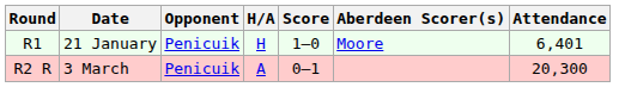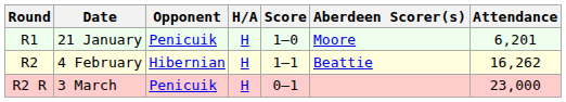 <table class="wikitable" style="text-align:center">
 <tr>
 <th>Round</th>
 <th>Date</th>
 <th>Opponent</th>
 <th>H/A</th>
 <th>Score</th>
 <th>Aberdeen Scorer(s)</th>
 <th>Attendance</th>
 </tr>
 <tr bgcolor=#EEFFEE>
 <td>R1</td>
 <td align=left>21 January</td>
 <td align=left><a href='#'>Penicuik</a></td>
 <td><a href='#'>H</a></td>
 <td>1–0</td>
 <td align=left><a href='#'>Moore</a></td>
-<td>6,401</td>
+<td>6,201</td>
+</tr>
+<tr bgcolor=#FFFFDD>
+<td>R2</td>
+<td align=left>4 February</td>
+<td align=left><a href='#'>Hibernian</a></td>
+<td><a href='#'>H</a></td>
+<td>1–1</td>
+<td align=left><a href='#'>Beattie</a></td>
+<td>16,262</td>
 </tr>
 <tr bgcolor=#FFCCCC>
 <td>R2 R</td>
 <td align=left>3 March</td>
 <td align=left><a href='#'>Penicuik</a></td>
-<td><a href='#'>A</a></td>
+<td><a href='#'>H</a></td>
 <td>0–1</td>
 <td align=left></td>
-<td>20,300</td>
+<td>23,000</td>
 </tr>
 <tr>
 </tr>
 </table>
